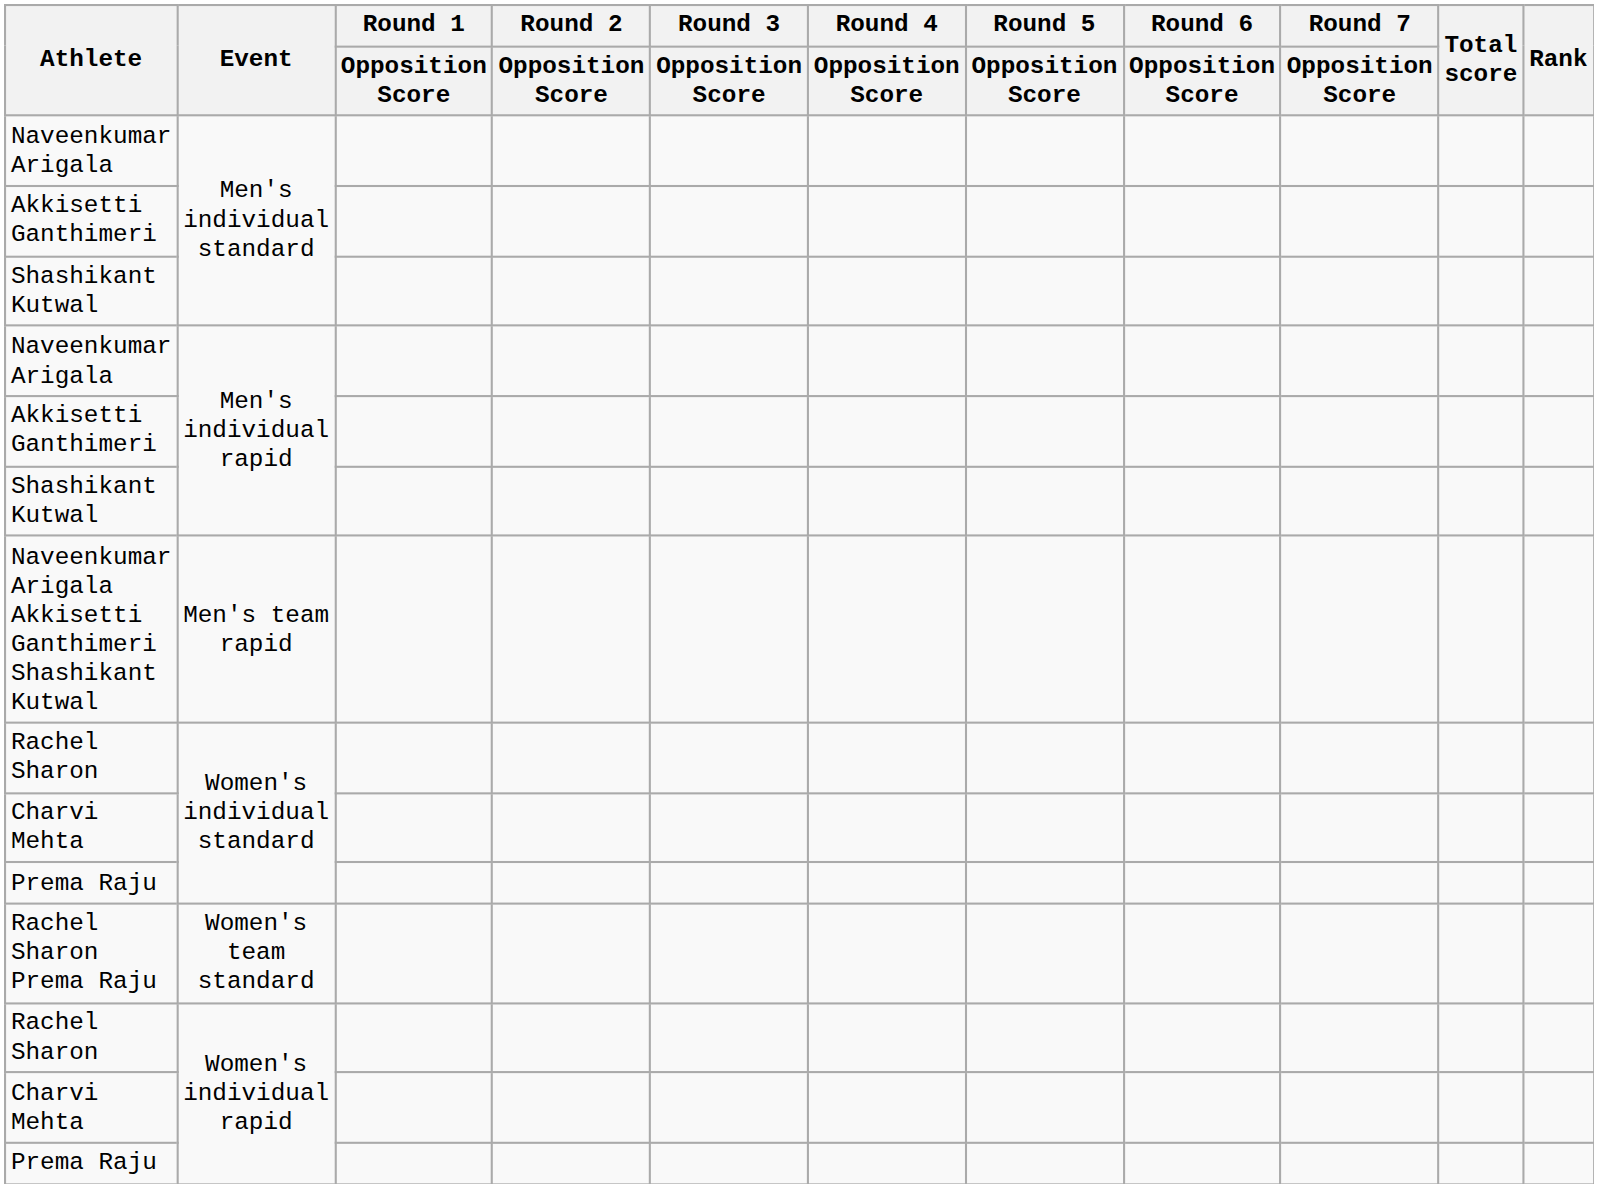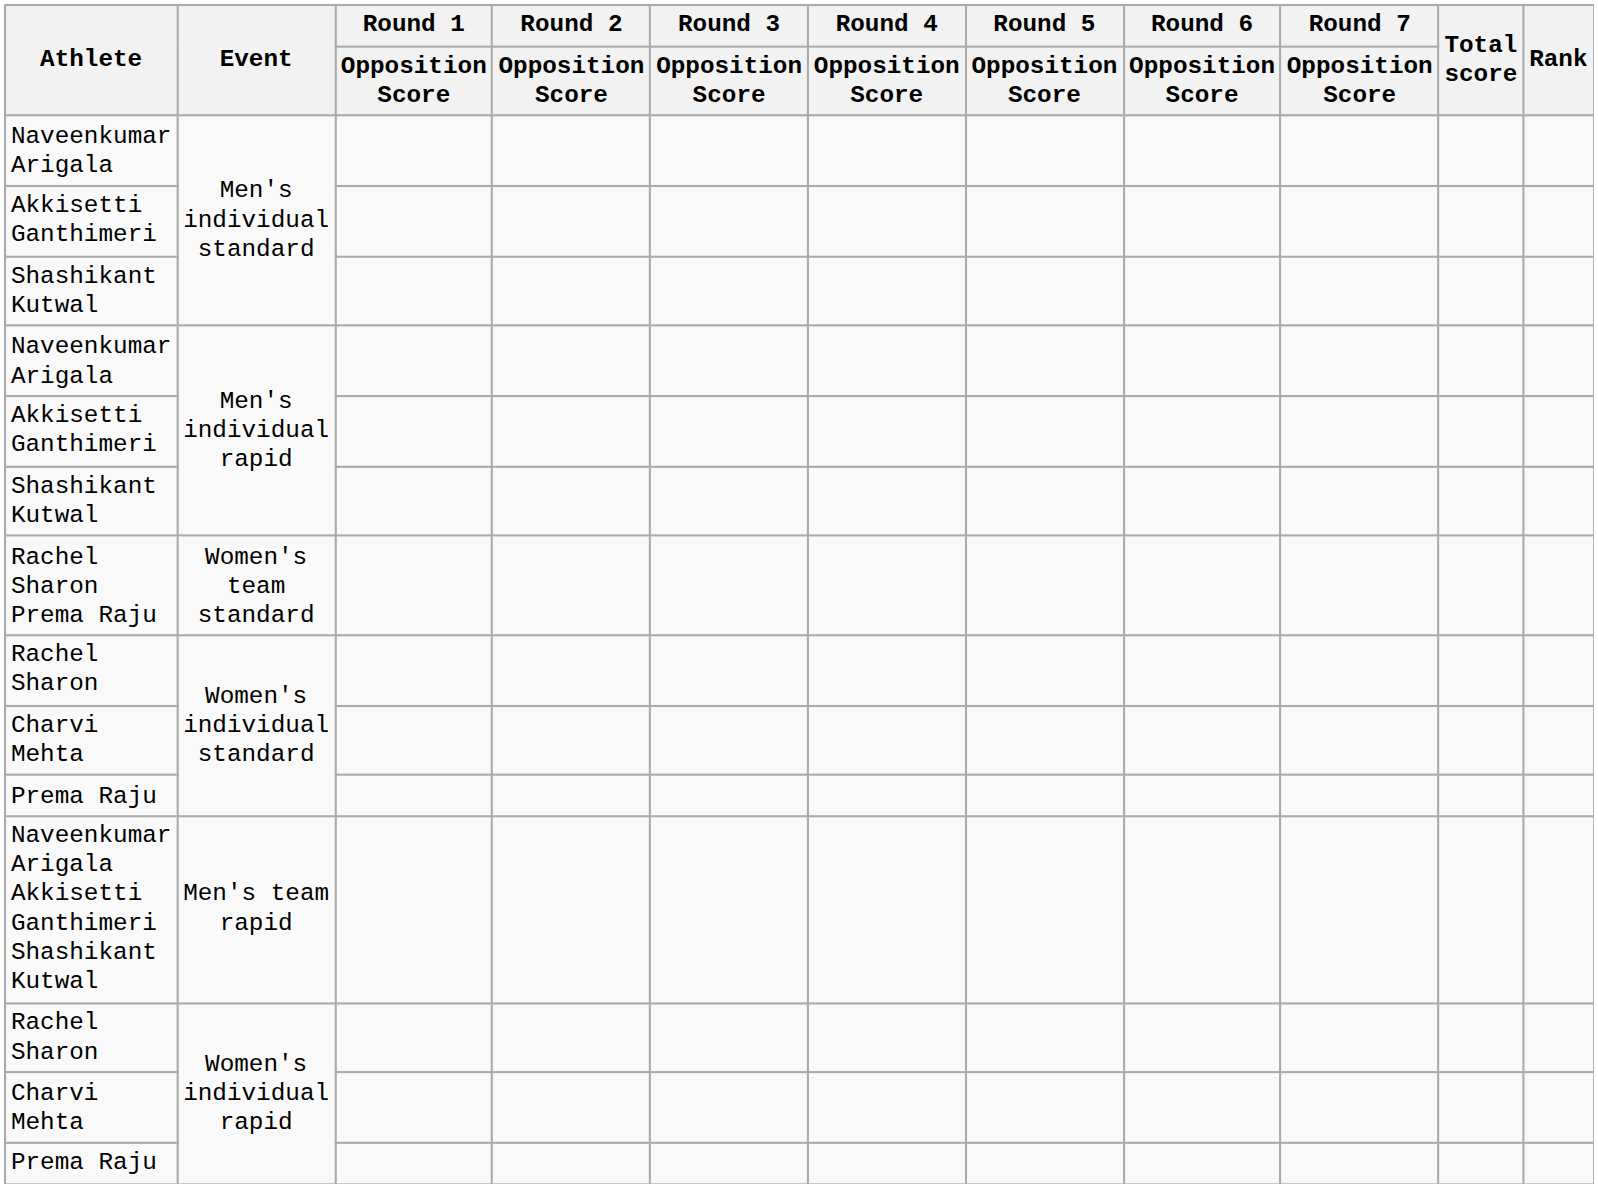 <table class="wikitable" style="text-align:center; font-size:90%">
 <tr>
 <th rowspan=2 width=120>Athlete</th>
 <th rowspan=2>Event</th>
 <th>Round 1</th>
 <th>Round 2</th>
 <th>Round 3</th>
 <th>Round 4</th>
 <th>Round 5</th>
 <th>Round 6</th>
 <th>Round 7</th>
 <th rowspan=2>Total score</th>
 <th rowspan=2>Rank</th>
 </tr>
 <tr>
 <th>Opposition<br>Score</th>
 <th>Opposition<br>Score</th>
 <th>Opposition<br>Score</th>
 <th>Opposition<br>Score</th>
 <th>Opposition<br>Score</th>
 <th>Opposition<br>Score</th>
 <th>Opposition<br>Score</th>
 </tr>
 <tr>
 <td align="left">Naveenkumar Arigala</td>
 <td rowspan="3">Men's individual standard</td>
 <td></td>
 <td></td>
 <td></td>
 <td></td>
 <td></td>
 <td></td>
 <td></td>
 <td></td>
 <td></td>
 </tr>
 <tr>
 <td align="left">Akkisetti Ganthimeri</td>
 <td></td>
 <td></td>
 <td></td>
 <td></td>
 <td></td>
 <td></td>
 <td></td>
 <td></td>
 <td></td>
 </tr>
 <tr>
 <td align="left">Shashikant Kutwal</td>
 <td></td>
 <td></td>
 <td></td>
 <td></td>
 <td></td>
 <td></td>
 <td></td>
 <td></td>
 <td></td>
 </tr>
 <tr>
 <td align="left">Naveenkumar Arigala</td>
 <td rowspan="3">Men's individual rapid</td>
 <td></td>
 <td></td>
 <td></td>
 <td></td>
 <td></td>
 <td></td>
 <td></td>
 <td></td>
 <td></td>
 </tr>
 <tr>
 <td align="left">Akkisetti Ganthimeri</td>
 <td></td>
 <td></td>
 <td></td>
 <td></td>
 <td></td>
 <td></td>
 <td></td>
 <td></td>
 <td></td>
 </tr>
 <tr>
 <td align="left">Shashikant Kutwal</td>
 <td></td>
 <td></td>
 <td></td>
 <td></td>
 <td></td>
 <td></td>
 <td></td>
 <td></td>
 <td></td>
 </tr>
 <tr>
-<td align="left">Naveenkumar Arigala<br>Akkisetti Ganthimeri<br>Shashikant Kutwal</td>
-<td>Men's team rapid</td>
+<td align="left">Rachel Sharon<br>Prema Raju</td>
+<td>Women's team standard</td>
 <td></td>
 <td></td>
 <td></td>
 <td></td>
 <td></td>
 <td></td>
 <td></td>
 <td></td>
 <td></td>
 </tr>
 <tr>
 <td align="left">Rachel Sharon</td>
 <td rowspan="3">Women's individual standard</td>
 <td></td>
 <td></td>
 <td></td>
 <td></td>
 <td></td>
 <td></td>
 <td></td>
 <td></td>
 <td></td>
 </tr>
 <tr>
 <td align="left">Charvi Mehta</td>
 <td></td>
 <td></td>
 <td></td>
 <td></td>
 <td></td>
 <td></td>
 <td></td>
 <td></td>
 <td></td>
 </tr>
 <tr>
 <td align="left">Prema Raju</td>
 <td></td>
 <td></td>
 <td></td>
 <td></td>
 <td></td>
 <td></td>
 <td></td>
 <td></td>
 <td></td>
 </tr>
 <tr>
-<td align="left">Rachel Sharon<br>Prema Raju</td>
-<td>Women's team standard</td>
+<td align="left">Naveenkumar Arigala<br>Akkisetti Ganthimeri<br>Shashikant Kutwal</td>
+<td>Men's team rapid</td>
 <td></td>
 <td></td>
 <td></td>
 <td></td>
 <td></td>
 <td></td>
 <td></td>
 <td></td>
 <td></td>
 </tr>
 <tr>
 <td align="left">Rachel Sharon</td>
 <td rowspan="3">Women's individual rapid</td>
 <td></td>
 <td></td>
 <td></td>
 <td></td>
 <td></td>
 <td></td>
 <td></td>
 <td></td>
 <td></td>
 </tr>
 <tr>
 <td align="left">Charvi Mehta</td>
 <td></td>
 <td></td>
 <td></td>
 <td></td>
 <td></td>
 <td></td>
 <td></td>
 <td></td>
 <td></td>
 </tr>
 <tr>
 <td align="left">Prema Raju</td>
 <td></td>
 <td></td>
 <td></td>
 <td></td>
 <td></td>
 <td></td>
 <td></td>
 <td></td>
 <td></td>
 </tr>
 </table>
